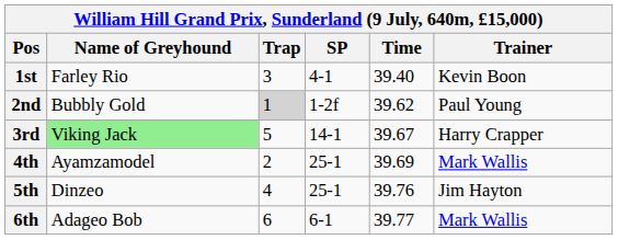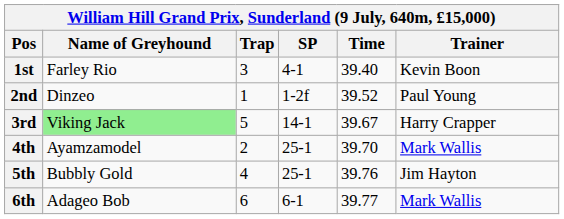 <table class="wikitable">
 <tr>
 <th colspan="6"><a href='#'>William Hill Grand Prix</a>, <a href='#'>Sunderland</a> (9 July, 640m, £15,000)</th>
 </tr>
 <tr>
 <th width=30>Pos</th>
 <th width=180>Name of Greyhound</th>
 <th width=30>Trap</th>
 <th width=50>SP</th>
 <th width=50>Time</th>
 <th width=150>Trainer</th>
 </tr>
 <tr>
 <th>1st</th>
 <td>Farley Rio</td>
 <td>3</td>
 <td>4-1</td>
 <td>39.40</td>
 <td>Kevin Boon</td>
 </tr>
 <tr>
 <th>2nd</th>
-<td>Bubbly Gold</td>
-<td style="background: lightgrey;">1</td>
+<td>Dinzeo</td>
+<td>1</td>
 <td>1-2f</td>
-<td>39.62</td>
+<td>39.52</td>
 <td>Paul Young</td>
 </tr>
 <tr>
 <th>3rd</th>
 <td style="background: lightgreen;">Viking Jack</td>
 <td>5</td>
 <td>14-1</td>
 <td>39.67</td>
 <td>Harry Crapper</td>
 </tr>
 <tr>
 <th>4th</th>
 <td>Ayamzamodel</td>
 <td>2</td>
 <td>25-1</td>
-<td>39.69</td>
+<td>39.70</td>
 <td><a href='#'>Mark Wallis</a></td>
 </tr>
 <tr>
 <th>5th</th>
-<td>Dinzeo</td>
+<td>Bubbly Gold</td>
 <td>4</td>
 <td>25-1</td>
 <td>39.76</td>
 <td>Jim Hayton</td>
 </tr>
 <tr>
 <th>6th</th>
 <td>Adageo Bob</td>
 <td>6</td>
 <td>6-1</td>
 <td>39.77</td>
 <td><a href='#'>Mark Wallis</a></td>
 </tr>
 </table>
